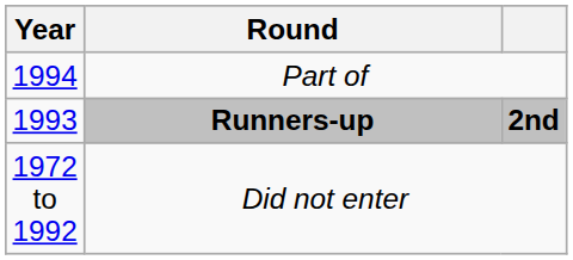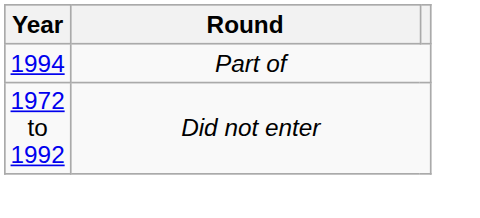 <table class="wikitable" style="text-align: center; font-size:90%">
 <tr>
 <th>Year</th>
 <th style="width:200px">Round</th>
 <th></th>
 </tr>
 <tr>
 <td><a href='#'>1994</a></td>
 <td colspan="2"><em>Part of </em></td>
 </tr>
 <tr>
-<td><a href='#'>1993</a></td>
-<td bgcolor=Silver><strong>Runners-up</strong></td>
-<td bgcolor=Silver><strong>2nd</strong></td>
-</tr>
-<tr>
 <td><a href='#'>1972</a><br>to<br><a href='#'>1992</a></td>
 <td colspan="2"><em>Did not enter</em></td>
 </tr>
 </table>
